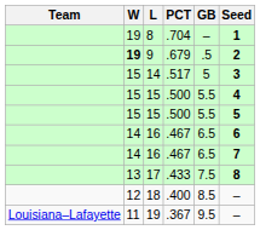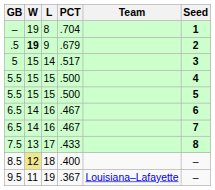 <table class=wikitable>
 <tr>
-<th>Team</th>
+<th>GB</th>
 <th>W</th>
 <th>L</th>
 <th>PCT</th>
-<th>GB</th>
+<th>Team</th>
 <th>Seed</th>
 </tr>
 <tr bgcolor=#ccffcc>
-<td></td>
+<td style="text-align:center;">–</td>
 <td>19</td>
 <td>8</td>
 <td>.704</td>
-<td style="text-align:center;">–</td>
+<td></td>
 <td style="text-align:center;"><strong>1</strong></td>
 </tr>
 <tr bgcolor=#ccffcc>
-<td></td>
+<td style="text-align:center;">.5</td>
 <td><strong>19</strong></td>
 <td>9</td>
 <td>.679</td>
-<td style="text-align:center;">.5</td>
+<td></td>
 <td style="text-align:center;"><strong>2</strong></td>
 </tr>
 <tr bgcolor=#ccffcc>
-<td></td>
+<td style="text-align:center;">5</td>
 <td>15</td>
 <td>14</td>
 <td>.517</td>
-<td style="text-align:center;">5</td>
+<td></td>
 <td style="text-align:center;"><strong>3</strong></td>
 </tr>
 <tr bgcolor=#ccffcc>
-<td></td>
+<td style="text-align:center;">5.5</td>
 <td>15</td>
 <td>15</td>
 <td>.500</td>
-<td style="text-align:center;">5.5</td>
+<td></td>
 <td style="text-align:center;"><strong>4</strong></td>
 </tr>
 <tr bgcolor=#ccffcc>
-<td></td>
+<td style="text-align:center;">5.5</td>
 <td>15</td>
 <td>15</td>
 <td>.500</td>
-<td style="text-align:center;">5.5</td>
+<td></td>
 <td style="text-align:center;"><strong>5</strong></td>
 </tr>
 <tr bgcolor=#ccffcc>
-<td></td>
+<td style="text-align:center;">6.5</td>
 <td>14</td>
 <td>16</td>
 <td>.467</td>
-<td style="text-align:center;">6.5</td>
+<td></td>
 <td style="text-align:center;"><strong>6</strong></td>
 </tr>
 <tr bgcolor=#ccffcc>
-<td></td>
+<td style="text-align:center;">6.5</td>
 <td>14</td>
 <td>16</td>
 <td>.467</td>
-<td style="text-align:center;">6.5</td>
+<td></td>
 <td style="text-align:center;"><strong>7</strong></td>
 </tr>
 <tr bgcolor=#ccffcc>
-<td></td>
+<td style="text-align:center;">7.5</td>
 <td>13</td>
 <td>17</td>
 <td>.433</td>
-<td style="text-align:center;">7.5</td>
+<td></td>
 <td style="text-align:center;"><strong>8</strong></td>
 </tr>
 <tr>
-<td></td>
-<td>12</td>
+<td style="text-align:center;">8.5</td>
+<td style="background: khaki;">12</td>
 <td>18</td>
 <td>.400</td>
-<td style="text-align:center;">8.5</td>
+<td></td>
 <td style="text-align:center;">–</td>
 </tr>
 <tr>
-<td><a href='#'>Louisiana–Lafayette</a></td>
+<td style="text-align:center;">9.5</td>
 <td>11</td>
 <td>19</td>
 <td>.367</td>
-<td style="text-align:center;">9.5</td>
+<td><a href='#'>Louisiana–Lafayette</a></td>
 <td style="text-align:center;">–</td>
 </tr>
 </table>
